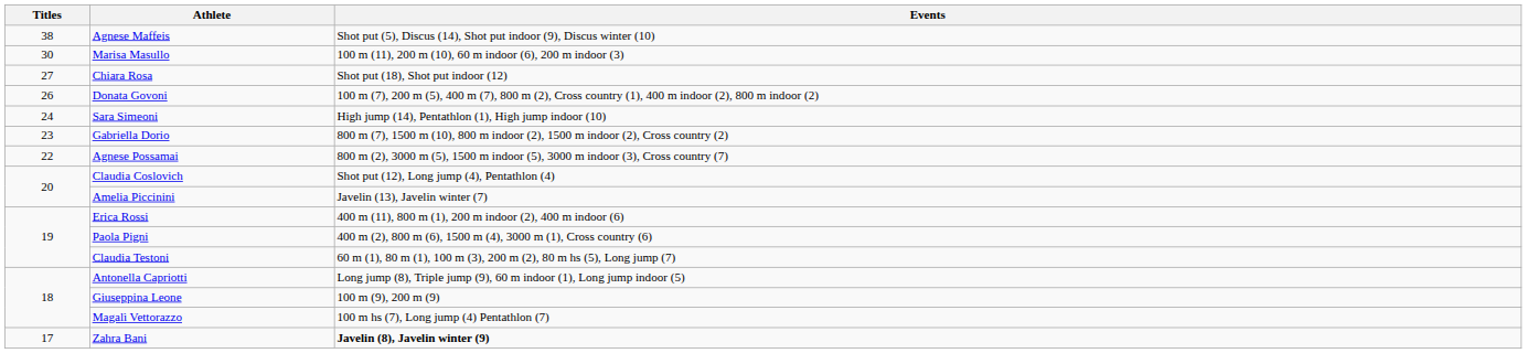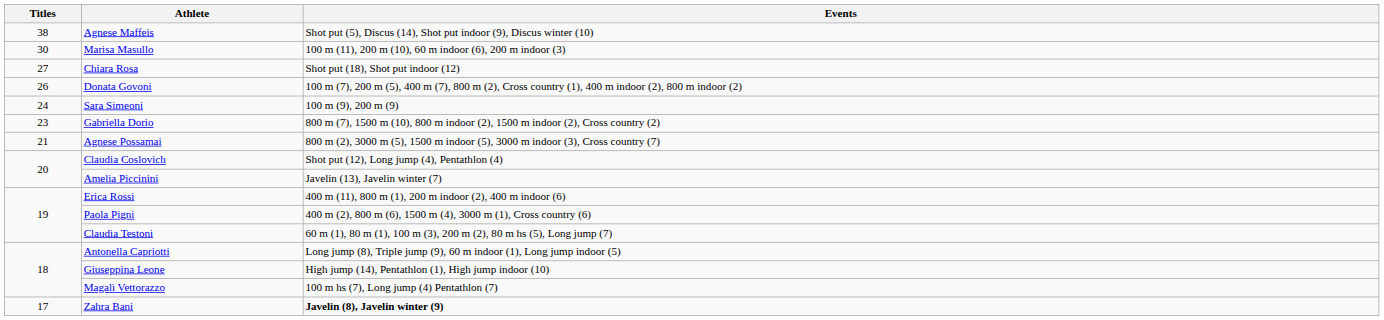 <table class="wikitable" width=90% style="font-size:90%; text-align:center;">
 <tr>
 <th>Titles</th>
 <th>Athlete</th>
 <th>Events</th>
 </tr>
 <tr>
 <td align=center>38</td>
 <td align=left><a href='#'>Agnese Maffeis</a></td>
 <td align=left>Shot put (5), Discus (14), Shot put indoor (9), Discus winter (10)</td>
 </tr>
 <tr>
 <td align=center>30</td>
 <td align=left><a href='#'>Marisa Masullo</a></td>
 <td align=left>100 m (11), 200 m (10), 60 m indoor (6), 200 m indoor (3)</td>
 </tr>
 <tr>
 <td align=center>27</td>
 <td align=left><a href='#'>Chiara Rosa</a></td>
 <td align=left>Shot put (18), Shot put indoor (12)</td>
 </tr>
 <tr>
 <td align=center>26</td>
 <td align=left><a href='#'>Donata Govoni</a></td>
 <td align=left>100 m (7), 200 m (5), 400 m (7), 800 m (2), Cross country (1), 400 m indoor (2), 800 m indoor (2)</td>
 </tr>
 <tr>
 <td align=center>24</td>
 <td align=left><a href='#'>Sara Simeoni</a></td>
-<td align=left>High jump (14), Pentathlon (1), High jump indoor (10)</td>
+<td align=left>100 m (9), 200 m (9)</td>
 </tr>
 <tr>
 <td align=center>23</td>
 <td align=left><a href='#'>Gabriella Dorio</a></td>
 <td align=left>800 m (7), 1500 m (10), 800 m indoor (2), 1500 m indoor (2), Cross country (2)</td>
 </tr>
 <tr>
-<td align=center>22</td>
+<td align=center>21</td>
 <td align=left><a href='#'>Agnese Possamai</a></td>
 <td align=left>800 m (2), 3000 m (5), 1500 m indoor (5), 3000 m indoor (3), Cross country (7)</td>
 </tr>
 <tr>
 <td align=center rowspan=2>20</td>
 <td align=left><a href='#'>Claudia Coslovich</a></td>
 <td align=left>Shot put (12), Long jump (4), Pentathlon (4)</td>
 </tr>
 <tr>
 <td align=left><a href='#'>Amelia Piccinini</a></td>
 <td align=left>Javelin (13), Javelin winter (7)</td>
 </tr>
 <tr>
 <td align=center rowspan=3>19</td>
 <td align=left><a href='#'>Erica Rossi</a></td>
 <td align=left>400 m (11), 800 m (1), 200 m indoor (2), 400 m indoor (6)</td>
 </tr>
 <tr>
 <td align=left><a href='#'>Paola Pigni</a></td>
 <td align=left>400 m (2), 800 m (6), 1500 m (4), 3000 m (1), Cross country (6)</td>
 </tr>
 <tr>
 <td align=left><a href='#'>Claudia Testoni</a></td>
 <td align=left>60 m (1), 80 m (1), 100 m (3), 200 m (2), 80 m hs (5), Long jump (7)</td>
 </tr>
 <tr>
 <td align=center rowspan=3>18</td>
 <td align=left><a href='#'>Antonella Capriotti</a></td>
 <td align=left>Long jump (8), Triple jump (9), 60 m indoor (1), Long jump indoor (5)</td>
 </tr>
 <tr>
 <td align=left><a href='#'>Giuseppina Leone</a></td>
-<td align=left>100 m (9), 200 m (9)</td>
+<td align=left>High jump (14), Pentathlon (1), High jump indoor (10)</td>
 </tr>
 <tr>
 <td align=left><a href='#'>Magalì Vettorazzo</a></td>
 <td align=left>100 m hs (7), Long jump (4) Pentathlon (7)</td>
 </tr>
 <tr>
 <td align=center>17</td>
 <td align=left><a href='#'>Zahra Bani</a></td>
 <td align=left><strong>Javelin (8), Javelin winter (9)</strong></td>
 </tr>
 </table>
